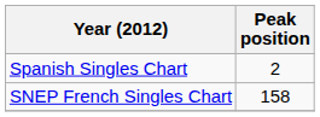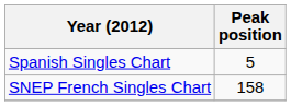 <table class="wikitable sortable">
 <tr>
 <th align="left">Year (2012)</th>
 <th align="left">Peak<br>position</th>
 </tr>
 <tr>
 <td><a href='#'>Spanish Singles Chart</a></td>
-<td align="center">2</td>
+<td align="center">5</td>
 </tr>
 <tr>
 <td><a href='#'>SNEP French Singles Chart</a></td>
 <td align="center">158</td>
 </tr>
 <tr>
 </tr>
 </table>
